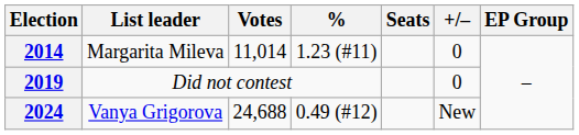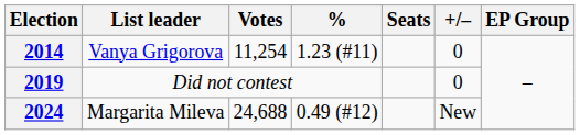 <table class="wikitable" style="text-align:center">
 <tr>
 <th>Election</th>
 <th>List leader</th>
 <th>Votes</th>
 <th>%</th>
 <th>Seats</th>
 <th>+/–</th>
 <th>EP Group</th>
 </tr>
 <tr>
 <th><a href='#'>2014</a></th>
-<td>Margarita Mileva</td>
-<td>11,014</td>
+<td><a href='#'>Vanya Grigorova</a></td>
+<td>11,254</td>
 <td>1.23 (#11)</td>
 <td></td>
 <td> 0</td>
 <td rowspan=3>–</td>
 </tr>
 <tr>
 <th><a href='#'>2019</a></th>
 <td colspan=3><em>Did not contest</em></td>
 <td></td>
 <td> 0</td>
 </tr>
 <tr>
 <th><a href='#'>2024</a></th>
-<td><a href='#'>Vanya Grigorova</a></td>
+<td>Margarita Mileva</td>
 <td>24,688</td>
 <td>0.49 (#12)</td>
 <td></td>
 <td>New</td>
 </tr>
 </table>
